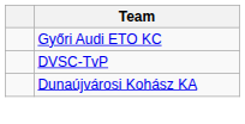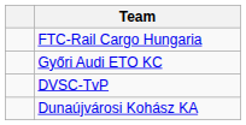 <table class="wikitable" style="text-align:center">
 <tr>
 <th width=25></th>
 <th width=220>Team</th>
+</tr>
+<tr>
+<td></td>
+<td align=left> <a href='#'>FTC-Rail Cargo Hungaria</a></td>
 </tr>
 <tr>
 <td></td>
 <td align=left> <a href='#'>Győri Audi ETO KC</a></td>
 </tr>
 <tr>
 <td></td>
 <td align=left> <a href='#'>DVSC-TvP</a></td>
 </tr>
 <tr>
 <td></td>
 <td align=left> <a href='#'>Dunaújvárosi Kohász KA</a></td>
 </tr>
 </table>
